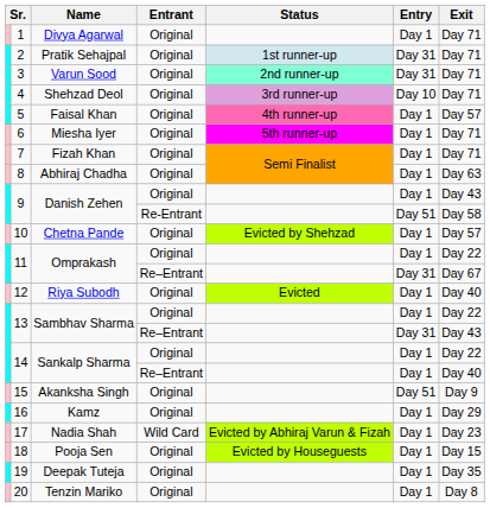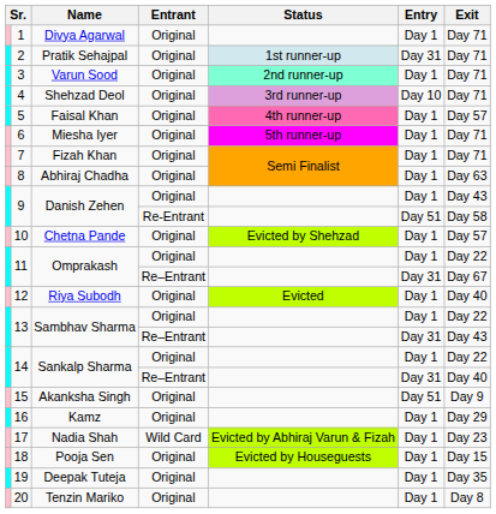 <table class="wikitable sortable" style="text-align:center">
 <tr>
 <th colspan="2">Sr.</th>
 <th>Name</th>
 <th>Entrant</th>
 <th>Status</th>
 <th>Entry</th>
 <th>Exit</th>
 </tr>
 <tr>
 <td style="background:pink;"></td>
 <td>1</td>
 <td><a href='#'>Divya Agarwal</a></td>
 <td>Original</td>
 <td></td>
 <td>Day 1</td>
 <td>Day 71</td>
 </tr>
 <tr>
 <td style="background:cyan;"></td>
 <td>2</td>
 <td>Pratik Sehajpal</td>
 <td>Original</td>
 <td style="background:#D1E8EF;">1st runner-up</td>
 <td>Day 31</td>
 <td>Day 71</td>
 </tr>
 <tr>
 <td style="background:cyan;"></td>
 <td>3</td>
 <td><a href='#'>Varun Sood</a></td>
 <td>Original</td>
 <td style ="background:#7FFFD4;">2nd runner-up</td>
-<td>Day 31</td>
+<td>Day 1</td>
 <td>Day 71</td>
 </tr>
 <tr>
 <td style="background:cyan;"></td>
 <td>4</td>
 <td>Shehzad Deol</td>
 <td>Original</td>
 <td style="background:#DDA0DD;">3rd runner-up</td>
 <td>Day 10</td>
 <td>Day 71</td>
 </tr>
 <tr>
 <td style="background:cyan;"></td>
 <td>5</td>
 <td>Faisal Khan</td>
 <td>Original</td>
 <td style="background:#FF69B4; text-align:center;">4th runner-up</td>
 <td>Day 1</td>
 <td>Day 57</td>
 </tr>
 <tr>
 <td style="background:pink;"></td>
 <td>6</td>
 <td>Miesha Iyer</td>
 <td>Original</td>
 <td style="background:#FF00FF;">5th runner-up</td>
 <td>Day 1</td>
 <td>Day 71</td>
 </tr>
 <tr>
 <td style="background:pink;"></td>
 <td>7</td>
 <td>Fizah Khan</td>
 <td>Original</td>
 <td rowspan="2" bgcolor="orange">Semi Finalist</td>
 <td>Day 1</td>
 <td>Day 71</td>
 </tr>
 <tr>
 <td style="background:pink;"></td>
 <td>8</td>
 <td>Abhiraj Chadha</td>
 <td>Original</td>
 <td>Day 1</td>
 <td>Day 63</td>
 </tr>
 <tr>
 <td rowspan="2" style="background:cyan;"></td>
 <td rowspan="2">9</td>
 <td rowspan="2">Danish Zehen</td>
 <td>Original</td>
 <td></td>
 <td>Day 1</td>
 <td>Day 43</td>
 </tr>
 <tr>
 <td>Re-Entrant</td>
 <td></td>
 <td>Day 51</td>
 <td>Day 58</td>
 </tr>
 <tr>
 <td style="background:pink;"></td>
 <td>10</td>
 <td><a href='#'>Chetna Pande</a></td>
 <td>Original</td>
 <td style="background:#BFFF00;">Evicted by Shehzad</td>
 <td>Day 1</td>
 <td>Day 57</td>
 </tr>
 <tr>
 <td rowspan="2" style="background:cyan;"></td>
 <td rowspan="2">11</td>
 <td rowspan="2">Omprakash</td>
 <td>Original</td>
 <td></td>
 <td>Day 1</td>
 <td>Day 22</td>
 </tr>
 <tr>
 <td>Re–Entrant</td>
 <td></td>
 <td>Day 31</td>
 <td>Day 67</td>
 </tr>
 <tr>
 <td style="background:pink;"></td>
 <td>12</td>
 <td><a href='#'>Riya Subodh</a></td>
 <td>Original</td>
 <td style="background:#BFFF00;">Evicted</td>
 <td>Day 1</td>
 <td>Day 40</td>
 </tr>
 <tr>
 <td rowspan="2" style="background:cyan;"></td>
 <td rowspan="2">13</td>
 <td rowspan="2">Sambhav Sharma</td>
 <td>Original</td>
 <td></td>
 <td>Day 1</td>
 <td>Day 22</td>
 </tr>
 <tr>
 <td>Re–Entrant</td>
 <td></td>
 <td>Day 31</td>
 <td>Day 43</td>
 </tr>
 <tr>
 <td rowspan="2" style="background:cyan;"></td>
 <td rowspan="2">14</td>
 <td rowspan="2">Sankalp Sharma</td>
 <td>Original</td>
 <td></td>
 <td>Day 1</td>
 <td>Day 22</td>
 </tr>
 <tr>
 <td>Re–Entrant</td>
 <td></td>
-<td>Day 1</td>
+<td>Day 31</td>
 <td>Day 40</td>
 </tr>
 <tr>
 <td style="background:pink;"></td>
 <td>15</td>
 <td>Akanksha Singh</td>
 <td>Original</td>
 <td></td>
 <td>Day 51</td>
 <td>Day 9</td>
 </tr>
 <tr>
 <td style="background:cyan;"></td>
 <td>16</td>
 <td>Kamz</td>
 <td>Original</td>
 <td></td>
 <td>Day 1</td>
 <td>Day 29</td>
 </tr>
 <tr>
 <td style="background:pink;"></td>
 <td>17</td>
 <td>Nadia Shah</td>
 <td>Wild Card</td>
 <td style="background:#BFFF00;">Evicted by Abhiraj Varun & Fizah</td>
 <td>Day 1</td>
 <td>Day 23</td>
 </tr>
 <tr>
 <td style="background:pink;"></td>
 <td>18</td>
 <td>Pooja Sen</td>
 <td>Original</td>
 <td style="background:#BFFF00;">Evicted by Houseguests</td>
 <td>Day 1</td>
 <td>Day 15</td>
 </tr>
 <tr>
 <td style="background:cyan;"></td>
 <td>19</td>
 <td>Deepak Tuteja</td>
 <td>Original</td>
 <td></td>
 <td>Day 1</td>
 <td>Day 35</td>
 </tr>
 <tr>
 <td style="background:pink;"></td>
 <td>20</td>
 <td>Tenzin Mariko</td>
 <td>Original</td>
 <td></td>
 <td>Day 1</td>
 <td>Day 8</td>
 </tr>
 </table>
